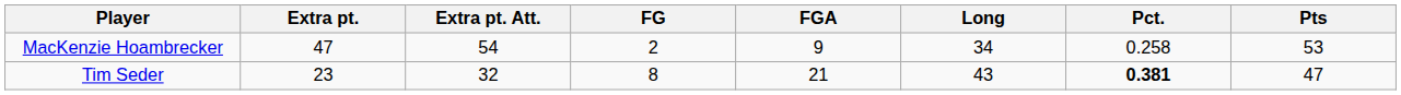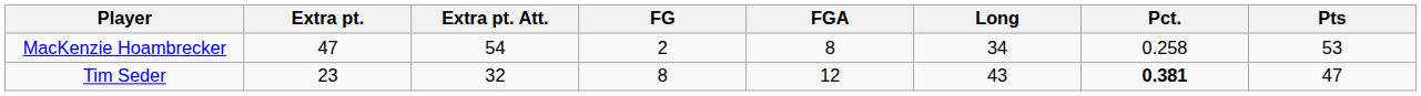 <table class="wikitable sortable">
 <tr>
 <th bgcolor="#DDDDFF" width="10%">Player</th>
 <th bgcolor="#DDDDFF" width="7%">Extra pt.</th>
 <th bgcolor="#DDDDFF" width="7%">Extra pt. Att.</th>
 <th bgcolor="#DDDDFF" width="7%">FG</th>
 <th bgcolor="#DDDDFF" width="7%">FGA</th>
 <th bgcolor="#DDDDFF" width="7%">Long</th>
 <th bgcolor="#DDDDFF" width="7%">Pct.</th>
 <th bgcolor="#DDDDFF" width="7%">Pts</th>
 </tr>
 <tr align="center">
 <td><a href='#'>MacKenzie Hoambrecker</a></td>
 <td>47</td>
 <td>54</td>
 <td>2</td>
-<td>9</td>
+<td>8</td>
 <td>34</td>
 <td>0.258</td>
 <td>53</td>
 </tr>
 <tr align="center">
 <td><a href='#'>Tim Seder</a></td>
 <td>23</td>
 <td>32</td>
 <td>8</td>
-<td>21</td>
+<td>12</td>
 <td>43</td>
 <td><strong>0.381</strong></td>
 <td>47</td>
 </tr>
 </table>
